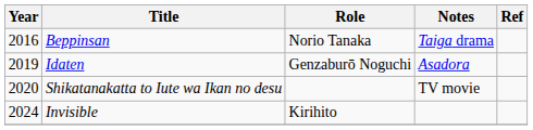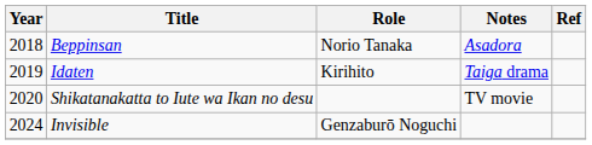 <table class="wikitable sortable">
 <tr>
 <th>Year</th>
 <th>Title</th>
 <th>Role</th>
 <th class="unsortable">Notes</th>
 <th class="unsortable">Ref</th>
 </tr>
 <tr>
-<td>2016</td>
+<td>2018</td>
 <td><em><a href='#'>Beppinsan</a></em></td>
 <td>Norio Tanaka</td>
-<td><a href='#'><em>Taiga</em> drama</a></td>
+<td><em><a href='#'>Asadora</a></em></td>
 <td></td>
 </tr>
 <tr>
 <td>2019</td>
 <td><em><a href='#'>Idaten</a></em></td>
-<td>Genzaburō Noguchi</td>
-<td><em><a href='#'>Asadora</a></em></td>
+<td>Kirihito</td>
+<td><a href='#'><em>Taiga</em> drama</a></td>
 <td></td>
 </tr>
 <tr>
 <td>2020</td>
 <td><em>Shikatanakatta to Iute wa Ikan no desu</em></td>
 <td></td>
 <td>TV movie</td>
 <td></td>
 </tr>
 <tr>
 <td>2024</td>
 <td><em>Invisible</em></td>
-<td>Kirihito</td>
+<td>Genzaburō Noguchi</td>
 <td></td>
 <td></td>
 </tr>
 <tr>
 </tr>
 </table>
